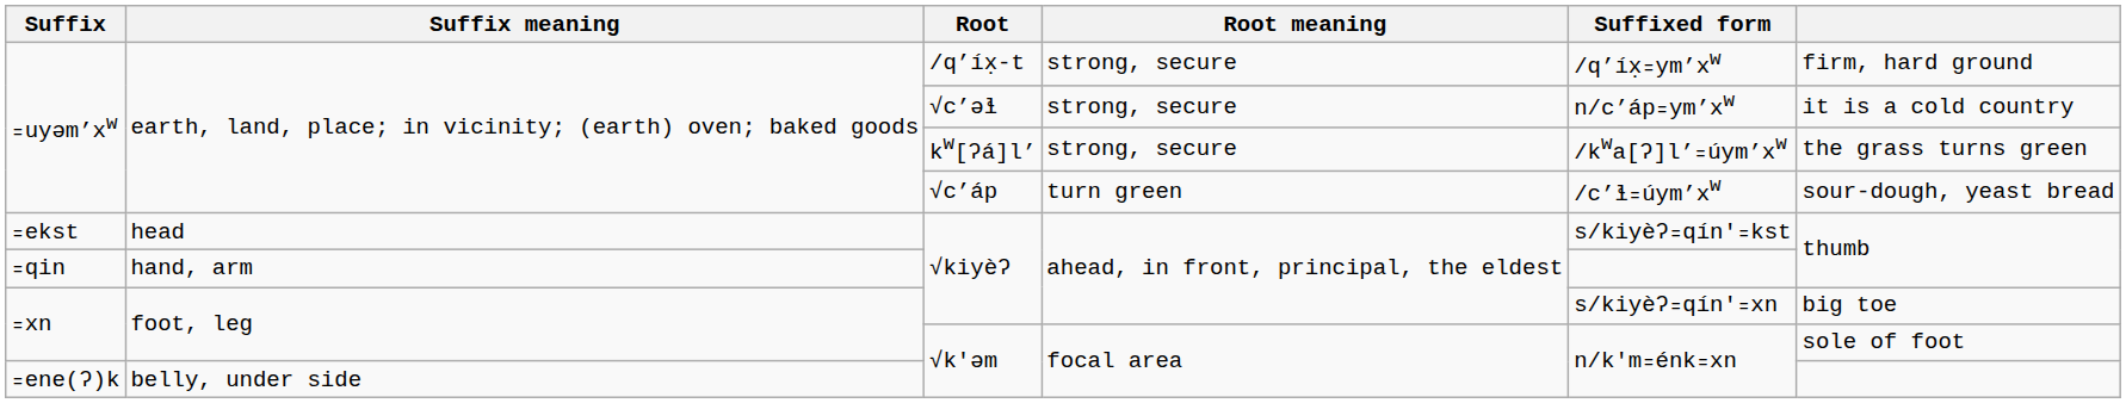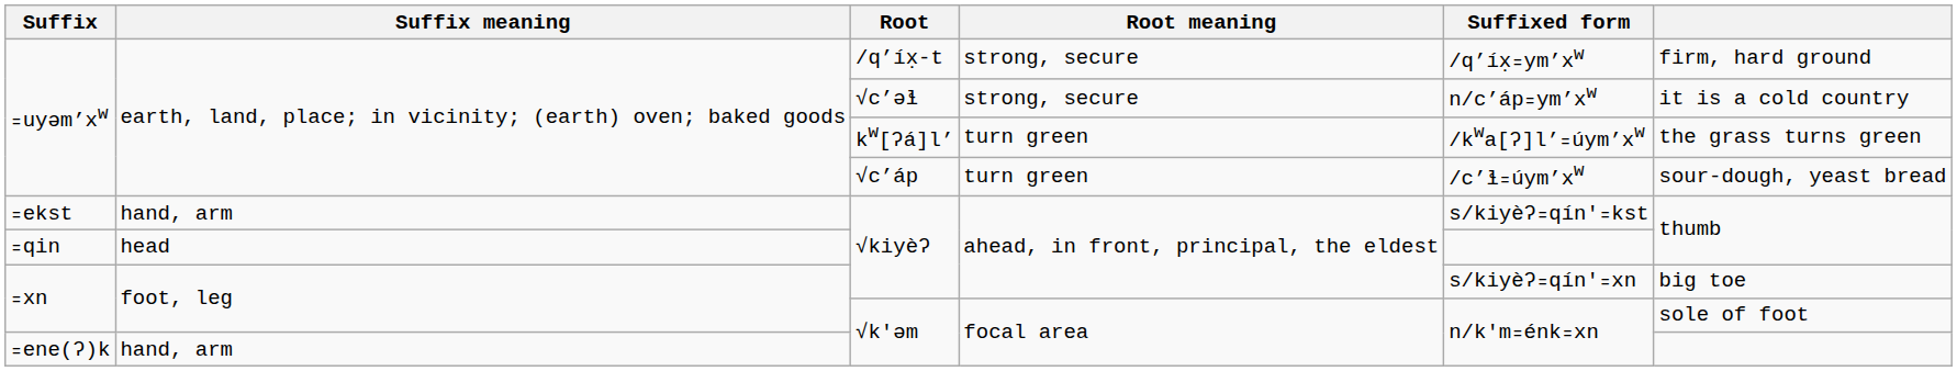 <table class="wikitable">
 <tr>
 <th>Suffix</th>
 <th>Suffix meaning</th>
 <th>Root</th>
 <th>Root meaning</th>
 <th>Suffixed form</th>
 <th></th>
 </tr>
 <tr>
 <td rowspan="4">꞊uyəm’x<sup>w</sup></td>
 <td rowspan="4">earth, land, place; in vicinity; (earth) oven; baked goods</td>
 <td>/q’íx̣-t</td>
 <td>strong, secure</td>
 <td>/q’íx̣꞊ym’x<sup>w</sup></td>
 <td>firm, hard ground</td>
 </tr>
 <tr>
 <td>√c’əɬ</td>
 <td>strong, secure</td>
 <td>n/c’áp꞊ym’x<sup>w</sup></td>
 <td>it is a cold country</td>
 </tr>
 <tr>
 <td>k<sup>w</sup>[ʔá]l’</td>
-<td>strong, secure</td>
+<td>turn green</td>
 <td>/k<sup>w</sup>a[ʔ]l’꞊úym’x<sup>w</sup></td>
 <td>the grass turns green</td>
 </tr>
 <tr>
 <td>√c’áp</td>
 <td>turn green</td>
 <td>/c’ɬ꞊úym’x<sup>w</sup></td>
 <td>sour-dough, yeast bread</td>
 </tr>
 <tr>
 <td>꞊ekst</td>
-<td>head</td>
+<td>hand, arm</td>
 <td rowspan="3">√kiyèʔ</td>
 <td rowspan="3">ahead, in front, principal, the eldest</td>
 <td>s/kiyèʔ꞊qín'꞊kst</td>
 <td rowspan="2">thumb</td>
 </tr>
 <tr>
 <td>꞊qin</td>
-<td>hand, arm</td>
+<td>head</td>
 <td></td>
 </tr>
 <tr>
 <td rowspan="2">꞊xn</td>
 <td rowspan="2">foot, leg</td>
 <td>s/kiyèʔ꞊qín'꞊xn</td>
 <td>big toe</td>
 </tr>
 <tr>
 <td rowspan="2">√k'əm</td>
 <td rowspan="2">focal area</td>
 <td rowspan="2">n/k'm꞊énk꞊xn</td>
 <td>sole of foot</td>
 </tr>
 <tr>
 <td>꞊ene(ʔ)k</td>
-<td>belly, under side</td>
+<td>hand, arm</td>
 <td></td>
 </tr>
 </table>
